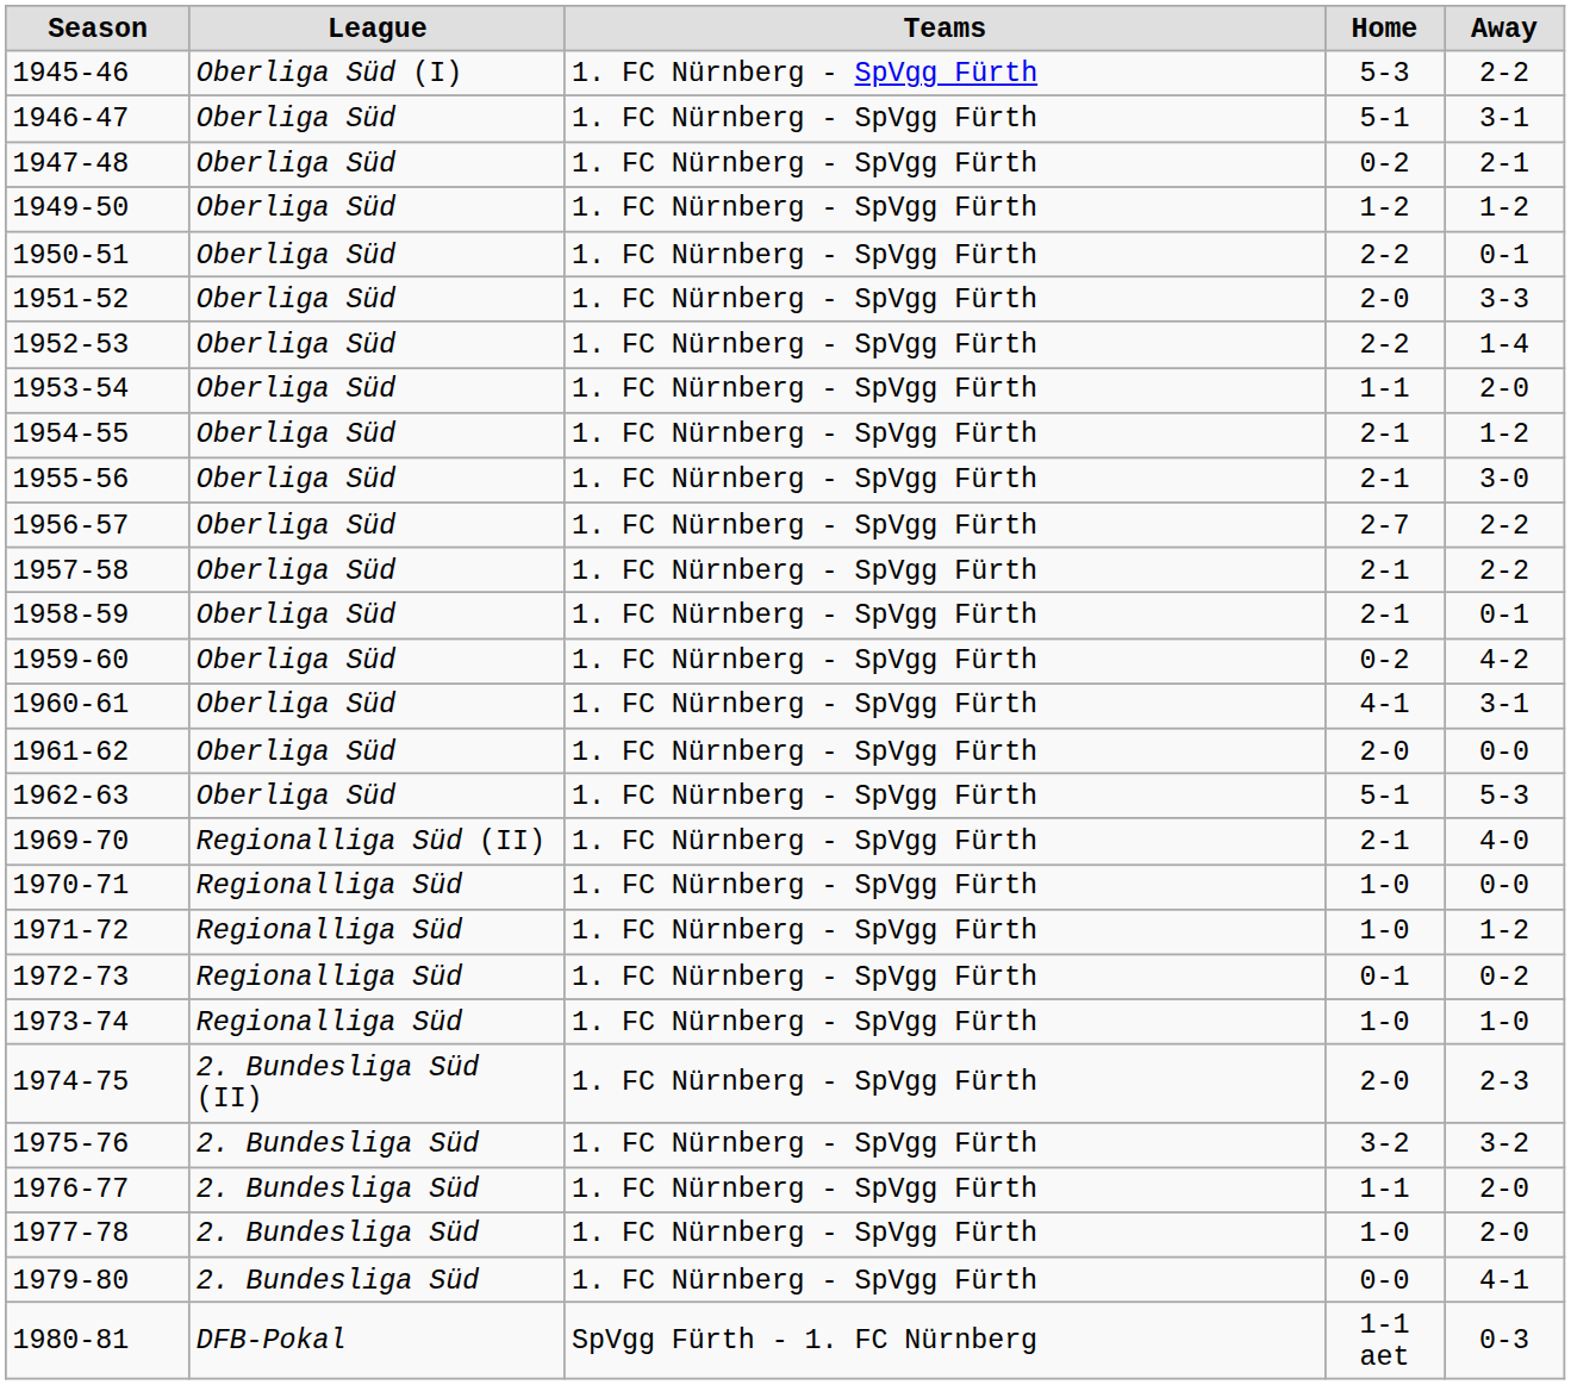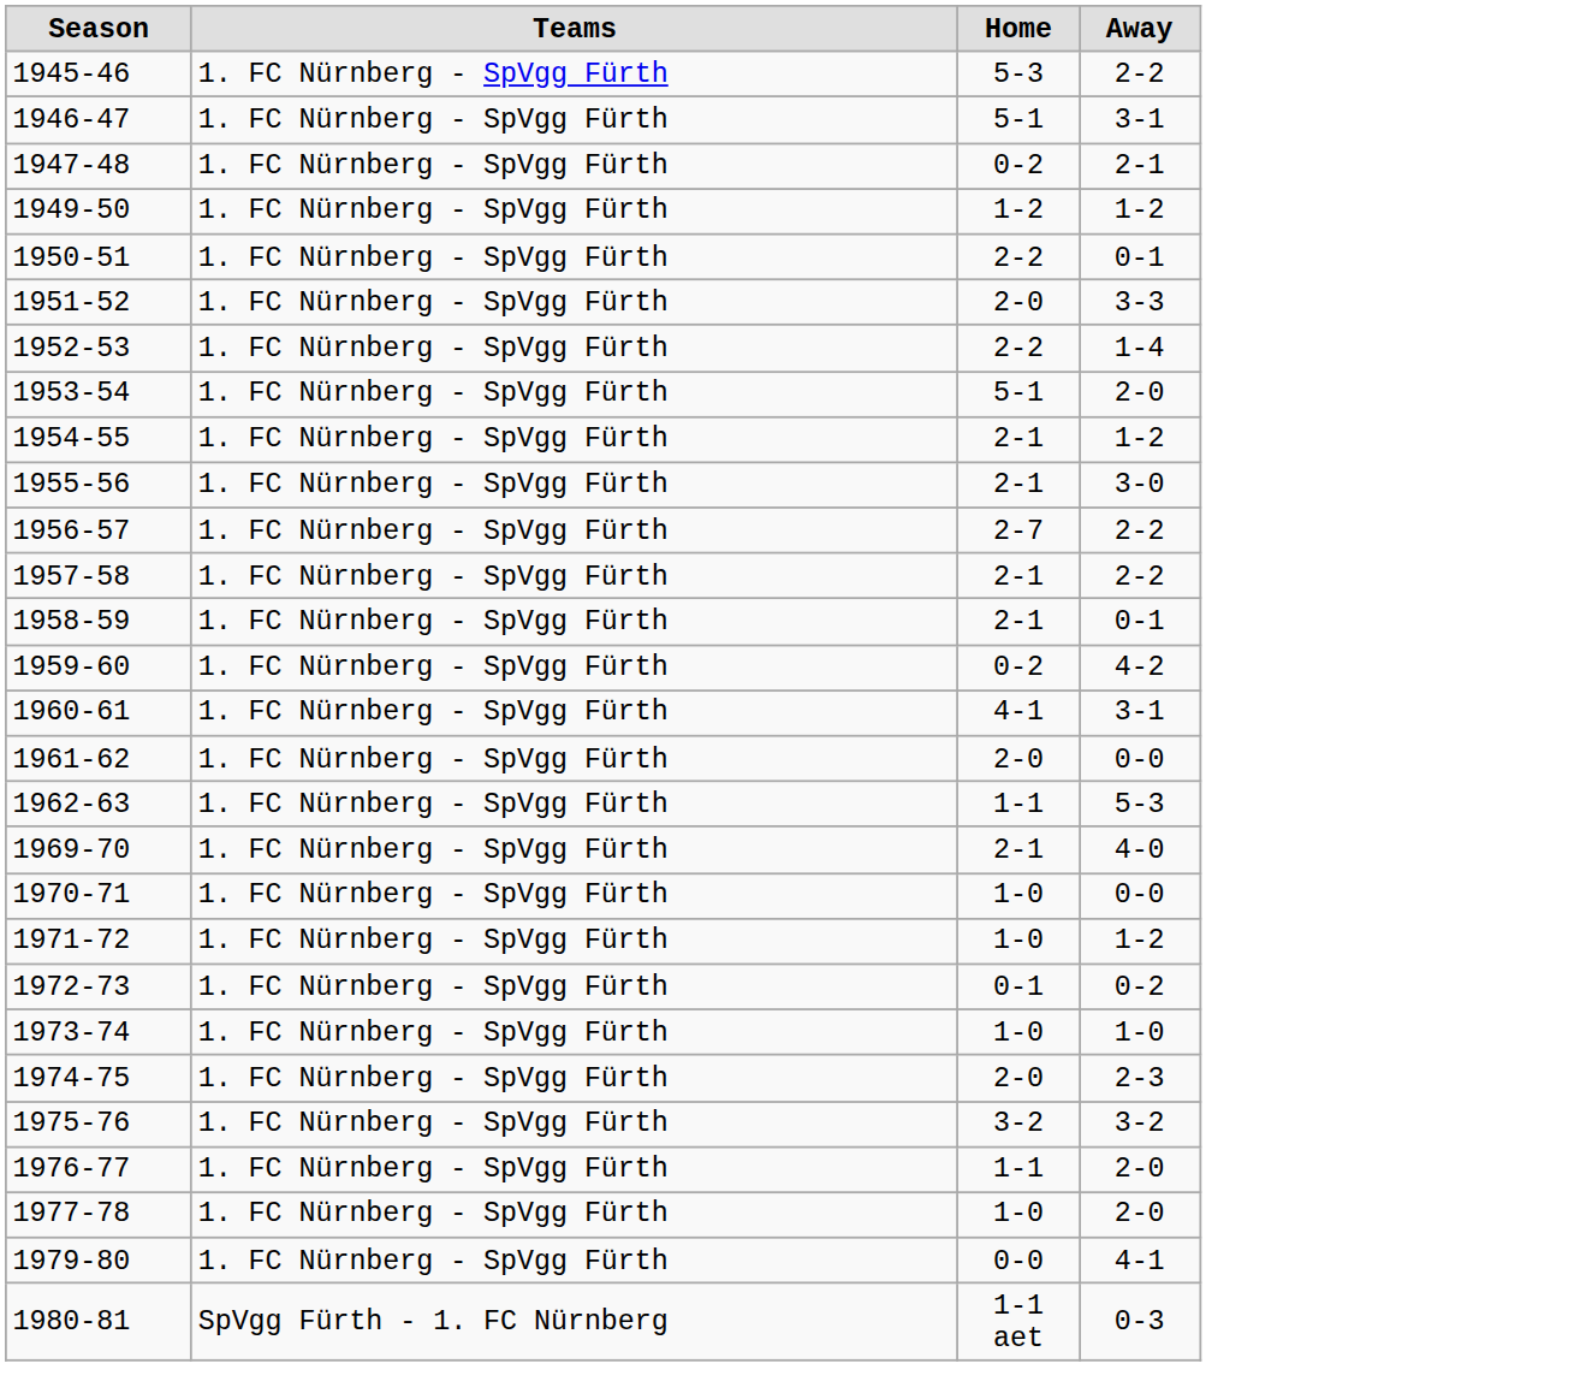 <table class="wikitable">
 <tr style="text-align:center; background:#dfdfdf;">
 <td style="width:80px;"><strong>Season</strong></td>
-<td style="width:170px;"><strong>League</strong></td>
 <td style="width:350px;"><strong>Teams</strong></td>
 <td style="width:50px;"><strong>Home</strong></td>
 <td style="width:50px;"><strong>Away</strong></td>
 </tr>
 <tr>
 <td style="text-align:left;">1945-46</td>
-<td style="text-align:left;"><em>Oberliga Süd</em> (I)</td>
 <td style="text-align:left;">1. FC Nürnberg - <a href='#'>SpVgg Fürth</a></td>
 <td style="text-align:center;">5-3</td>
 <td style="text-align:center;">2-2</td>
 </tr>
 <tr>
 <td style="text-align:left;">1946-47</td>
-<td style="text-align:left;"><em>Oberliga Süd</em></td>
 <td style="text-align:left;">1. FC Nürnberg - SpVgg Fürth</td>
 <td style="text-align:center;">5-1</td>
 <td style="text-align:center;">3-1</td>
 </tr>
 <tr>
 <td style="text-align:left;">1947-48</td>
-<td style="text-align:left;"><em>Oberliga Süd</em></td>
 <td style="text-align:left;">1. FC Nürnberg - SpVgg Fürth</td>
 <td style="text-align:center;">0-2</td>
 <td style="text-align:center;">2-1</td>
 </tr>
 <tr>
 <td style="text-align:left;">1949-50</td>
-<td style="text-align:left;"><em>Oberliga Süd</em></td>
 <td style="text-align:left;">1. FC Nürnberg - SpVgg Fürth</td>
 <td style="text-align:center;">1-2</td>
 <td style="text-align:center;">1-2</td>
 </tr>
 <tr>
 <td style="text-align:left;">1950-51</td>
-<td style="text-align:left;"><em>Oberliga Süd</em></td>
 <td style="text-align:left;">1. FC Nürnberg - SpVgg Fürth</td>
 <td style="text-align:center;">2-2</td>
 <td style="text-align:center;">0-1</td>
 </tr>
 <tr>
 <td style="text-align:left;">1951-52</td>
-<td style="text-align:left;"><em>Oberliga Süd</em></td>
 <td style="text-align:left;">1. FC Nürnberg - SpVgg Fürth</td>
 <td style="text-align:center;">2-0</td>
 <td style="text-align:center;">3-3</td>
 </tr>
 <tr>
 <td style="text-align:left;">1952-53</td>
-<td style="text-align:left;"><em>Oberliga Süd</em></td>
 <td style="text-align:left;">1. FC Nürnberg - SpVgg Fürth</td>
 <td style="text-align:center;">2-2</td>
 <td style="text-align:center;">1-4</td>
 </tr>
 <tr>
 <td style="text-align:left;">1953-54</td>
-<td style="text-align:left;"><em>Oberliga Süd</em></td>
 <td style="text-align:left;">1. FC Nürnberg - SpVgg Fürth</td>
-<td style="text-align:center;">1-1</td>
+<td style="text-align:center;">5-1</td>
 <td style="text-align:center;">2-0</td>
 </tr>
 <tr>
 <td style="text-align:left;">1954-55</td>
-<td style="text-align:left;"><em>Oberliga Süd</em></td>
 <td style="text-align:left;">1. FC Nürnberg - SpVgg Fürth</td>
 <td style="text-align:center;">2-1</td>
 <td style="text-align:center;">1-2</td>
 </tr>
 <tr>
 <td style="text-align:left;">1955-56</td>
-<td style="text-align:left;"><em>Oberliga Süd</em></td>
 <td style="text-align:left;">1. FC Nürnberg - SpVgg Fürth</td>
 <td style="text-align:center;">2-1</td>
 <td style="text-align:center;">3-0</td>
 </tr>
 <tr>
 <td style="text-align:left;">1956-57</td>
-<td style="text-align:left;"><em>Oberliga Süd</em></td>
 <td style="text-align:left;">1. FC Nürnberg - SpVgg Fürth</td>
 <td style="text-align:center;">2-7</td>
 <td style="text-align:center;">2-2</td>
 </tr>
 <tr>
 <td style="text-align:left;">1957-58</td>
-<td style="text-align:left;"><em>Oberliga Süd</em></td>
 <td style="text-align:left;">1. FC Nürnberg - SpVgg Fürth</td>
 <td style="text-align:center;">2-1</td>
 <td style="text-align:center;">2-2</td>
 </tr>
 <tr>
 <td style="text-align:left;">1958-59</td>
-<td style="text-align:left;"><em>Oberliga Süd</em></td>
 <td style="text-align:left;">1. FC Nürnberg - SpVgg Fürth</td>
 <td style="text-align:center;">2-1</td>
 <td style="text-align:center;">0-1</td>
 </tr>
 <tr>
 <td style="text-align:left;">1959-60</td>
-<td style="text-align:left;"><em>Oberliga Süd</em></td>
 <td style="text-align:left;">1. FC Nürnberg - SpVgg Fürth</td>
 <td style="text-align:center;">0-2</td>
 <td style="text-align:center;">4-2</td>
 </tr>
 <tr>
 <td style="text-align:left;">1960-61</td>
-<td style="text-align:left;"><em>Oberliga Süd</em></td>
 <td style="text-align:left;">1. FC Nürnberg - SpVgg Fürth</td>
 <td style="text-align:center;">4-1</td>
 <td style="text-align:center;">3-1</td>
 </tr>
 <tr>
 <td style="text-align:left;">1961-62</td>
-<td style="text-align:left;"><em>Oberliga Süd</em></td>
 <td style="text-align:left;">1. FC Nürnberg - SpVgg Fürth</td>
 <td style="text-align:center;">2-0</td>
 <td style="text-align:center;">0-0</td>
 </tr>
 <tr>
 <td style="text-align:left;">1962-63</td>
-<td style="text-align:left;"><em>Oberliga Süd</em></td>
 <td style="text-align:left;">1. FC Nürnberg - SpVgg Fürth</td>
-<td style="text-align:center;">5-1</td>
+<td style="text-align:center;">1-1</td>
 <td style="text-align:center;">5-3</td>
 </tr>
 <tr>
 <td style="text-align:left;">1969-70</td>
-<td style="text-align:left;"><em>Regionalliga Süd</em> (II)</td>
 <td style="text-align:left;">1. FC Nürnberg - SpVgg Fürth</td>
 <td style="text-align:center;">2-1</td>
 <td style="text-align:center;">4-0</td>
 </tr>
 <tr>
 <td style="text-align:left;">1970-71</td>
-<td style="text-align:left;"><em>Regionalliga Süd</em></td>
 <td style="text-align:left;">1. FC Nürnberg - SpVgg Fürth</td>
 <td style="text-align:center;">1-0</td>
 <td style="text-align:center;">0-0</td>
 </tr>
 <tr>
 <td style="text-align:left;">1971-72</td>
-<td style="text-align:left;"><em>Regionalliga Süd</em></td>
 <td style="text-align:left;">1. FC Nürnberg - SpVgg Fürth</td>
 <td style="text-align:center;">1-0</td>
 <td style="text-align:center;">1-2</td>
 </tr>
 <tr>
 <td style="text-align:left;">1972-73</td>
-<td style="text-align:left;"><em>Regionalliga Süd</em></td>
 <td style="text-align:left;">1. FC Nürnberg - SpVgg Fürth</td>
 <td style="text-align:center;">0-1</td>
 <td style="text-align:center;">0-2</td>
 </tr>
 <tr>
 <td style="text-align:left;">1973-74</td>
-<td style="text-align:left;"><em>Regionalliga Süd</em></td>
 <td style="text-align:left;">1. FC Nürnberg - SpVgg Fürth</td>
 <td style="text-align:center;">1-0</td>
 <td style="text-align:center;">1-0</td>
 </tr>
 <tr>
 <td style="text-align:left;">1974-75</td>
-<td style="text-align:left;"><em>2. Bundesliga Süd</em> (II)</td>
 <td style="text-align:left;">1. FC Nürnberg - SpVgg Fürth</td>
 <td style="text-align:center;">2-0</td>
 <td style="text-align:center;">2-3</td>
 </tr>
 <tr>
 <td style="text-align:left;">1975-76</td>
-<td style="text-align:left;"><em>2. Bundesliga Süd</em></td>
 <td style="text-align:left;">1. FC Nürnberg - SpVgg Fürth</td>
 <td style="text-align:center;">3-2</td>
 <td style="text-align:center;">3-2</td>
 </tr>
 <tr>
 <td style="text-align:left;">1976-77</td>
-<td style="text-align:left;"><em>2. Bundesliga Süd</em></td>
 <td style="text-align:left;">1. FC Nürnberg - SpVgg Fürth</td>
 <td style="text-align:center;">1-1</td>
 <td style="text-align:center;">2-0</td>
 </tr>
 <tr>
 <td style="text-align:left;">1977-78</td>
-<td style="text-align:left;"><em>2. Bundesliga Süd</em></td>
 <td style="text-align:left;">1. FC Nürnberg - SpVgg Fürth</td>
 <td style="text-align:center;">1-0</td>
 <td style="text-align:center;">2-0</td>
 </tr>
 <tr>
 <td style="text-align:left;">1979-80</td>
-<td style="text-align:left;"><em>2. Bundesliga Süd</em></td>
 <td style="text-align:left;">1. FC Nürnberg - SpVgg Fürth</td>
 <td style="text-align:center;">0-0</td>
 <td style="text-align:center;">4-1</td>
 </tr>
 <tr>
 <td style="text-align:left;">1980-81</td>
-<td style="text-align:left;"><em>DFB-Pokal</em></td>
 <td style="text-align:left;">SpVgg Fürth - 1. FC Nürnberg</td>
 <td style="text-align:center;">1-1 aet</td>
 <td style="text-align:center;">0-3</td>
 </tr>
 </table>
